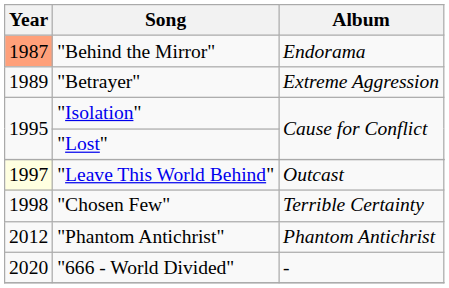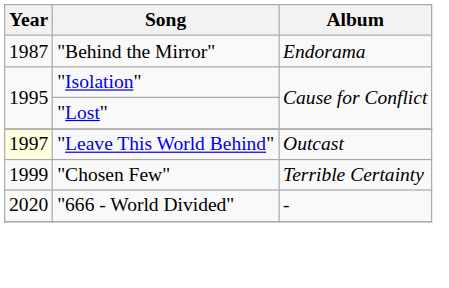 <table class="wikitable" border="1">
 <tr>
 <th>Year</th>
 <th>Song</th>
 <th>Album</th>
 </tr>
 <tr>
-<td align="center" style="background: lightsalmon;">1987</td>
+<td align="center">1987</td>
 <td>"Behind the Mirror"</td>
 <td><em>Endorama</em></td>
-</tr>
-<tr>
-<td align="center">1989</td>
-<td>"Betrayer"</td>
-<td><em>Extreme Aggression</em></td>
 </tr>
 <tr>
 <td align="center" rowspan="2">1995</td>
 <td>"<a href='#'>Isolation</a>"</td>
 <td rowspan="2"><em>Cause for Conflict</em></td>
 </tr>
 <tr>
 <td>"<a href='#'>Lost</a>"</td>
 </tr>
 <tr>
 </tr>
 <tr>
 <td align="center" style="background: lightyellow;">1997</td>
 <td>"<a href='#'>Leave This World Behind</a>"</td>
 <td><em>Outcast</em></td>
 </tr>
 <tr>
-<td align="center">1998</td>
+<td align="center">1999</td>
 <td>"Chosen Few"</td>
 <td><em>Terrible Certainty</em></td>
-</tr>
-<tr>
-<td align="center">2012</td>
-<td>"Phantom Antichrist"</td>
-<td><em>Phantom Antichrist</em></td>
 </tr>
 <tr>
 <td align="center">2020</td>
 <td>"666 - World Divided"</td>
 <td>-</td>
 </tr>
 <tr>
 </tr>
 </table>
